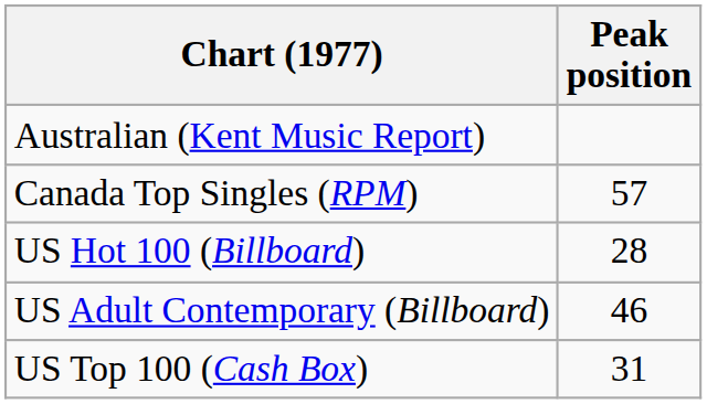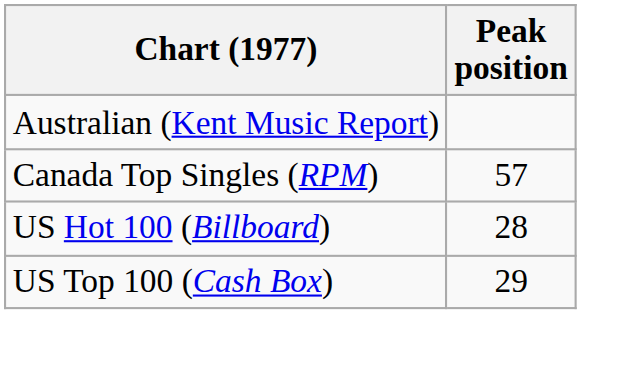 <table class="wikitable sortable">
 <tr>
 <th>Chart (1977)</th>
 <th>Peak<br>position</th>
 </tr>
 <tr>
 <td>Australian (<a href='#'>Kent Music Report</a>)</td>
 <td></td>
 </tr>
 <tr>
 <td>Canada Top Singles (<em><a href='#'>RPM</a></em>)</td>
 <td style="text-align:center;">57</td>
 </tr>
 <tr>
 <td>US <a href='#'>Hot 100</a> (<em><a href='#'>Billboard</a></em>)</td>
 <td style="text-align:center;">28</td>
 </tr>
 <tr>
-<td>US <a href='#'>Adult Contemporary</a> (<em>Billboard</em>)</td>
-<td style="text-align:center;">46</td>
-</tr>
-<tr>
 <td>US Top 100 (<a href='#'><em>Cash Box</em></a>)</td>
-<td align="center">31</td>
+<td align="center">29</td>
 </tr>
 </table>
